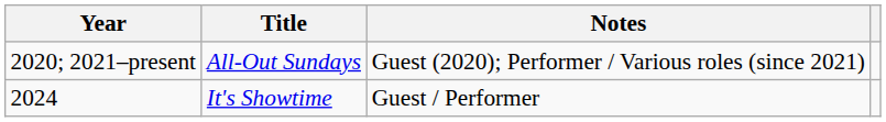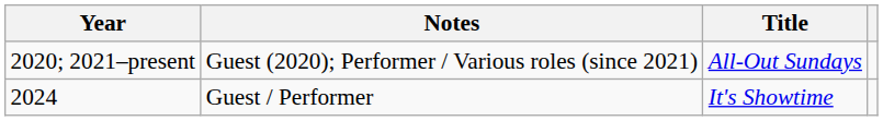 <table class="wikitable">
 <tr>
 <th>Year</th>
+<th>Notes</th>
 <th>Title</th>
-<th>Notes</th>
 <th></th>
 </tr>
 <tr>
 <td>2020; 2021–present</td>
+<td>Guest (2020); Performer / Various roles (since 2021)</td>
 <td><em><a href='#'>All-Out Sundays</a></em></td>
-<td>Guest (2020); Performer / Various roles (since 2021)</td>
 <td></td>
 </tr>
 <tr>
 <td>2024</td>
+<td>Guest / Performer</td>
 <td><em><a href='#'>It's Showtime</a></em></td>
-<td>Guest / Performer</td>
 <td></td>
 </tr>
 </table>
